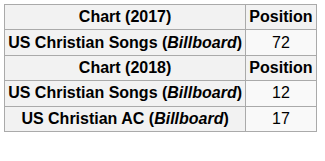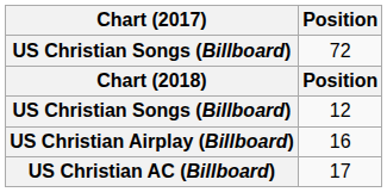 <table class="wikitable plainrowheaders" style="text-align:center">
 <tr '>
 <th scope="col">Chart (2017)</th>
 <th scope="col">Position</th>
 </tr>
 <tr>
 <th scope="row">US Christian Songs (<em>Billboard</em>)</th>
 <td>72</td>
 </tr>
 <tr>
 <th scope="col">Chart (2018)</th>
 <th scope="col">Position</th>
 </tr>
 <tr>
 <th scope="row">US Christian Songs (<em>Billboard</em>)</th>
 <td>12</td>
 </tr>
 <tr>
+<th scope="row">US Christian Airplay (<em>Billboard</em>)</th>
+<td>16</td>
+</tr>
+<tr>
 <th scope="row">US Christian AC (<em>Billboard</em>)</th>
 <td>17</td>
 </tr>
 </table>
